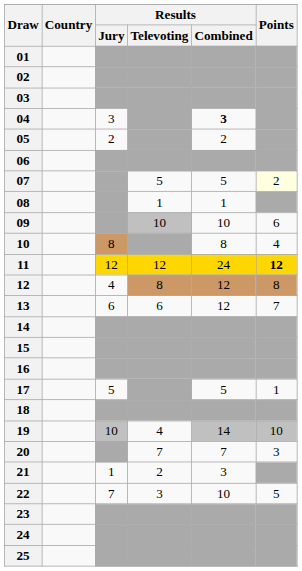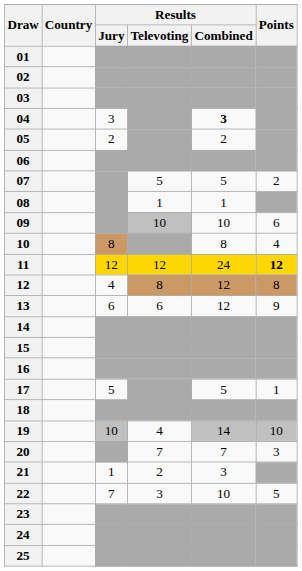 <table class="sortable wikitable collapsible plainrowheaders" style="text-align:center;">
 <tr>
 </tr>
 <tr>
 <th scope="col" rowspan="2">Draw</th>
 <th scope="col" rowspan="2">Country</th>
 <th scope="col" colspan="3">Results</th>
 <th scope="col" rowspan="2">Points</th>
 </tr>
 <tr>
 <th scope="col">Jury</th>
 <th scope="col">Televoting</th>
 <th scope="col">Combined</th>
 </tr>
 <tr>
 <th scope="row" style="text-align:center;">01</th>
 <td style="text-align:left;"></td>
 <td style="background:#AAAAAA;"></td>
 <td style="background:#AAAAAA;"></td>
 <td style="background:#AAAAAA;"></td>
 <td style="background:#AAAAAA;"></td>
 </tr>
 <tr>
 <th scope="row" style="text-align:center;">02</th>
 <td style="text-align:left;"></td>
 <td style="background:#AAAAAA;"></td>
 <td style="background:#AAAAAA;"></td>
 <td style="background:#AAAAAA;"></td>
 <td style="background:#AAAAAA;"></td>
 </tr>
 <tr>
 <th scope="row" style="text-align:center;">03</th>
 <td style="text-align:left;"></td>
 <td style="background:#AAAAAA;"></td>
 <td style="background:#AAAAAA;"></td>
 <td style="background:#AAAAAA;"></td>
 <td style="background:#AAAAAA;"></td>
 </tr>
 <tr>
 <th scope="row" style="text-align:center;">04</th>
 <td style="text-align:left;"></td>
 <td>3</td>
 <td style="background:#AAAAAA;"></td>
 <td><strong>3</strong></td>
 <td style="background:#AAAAAA;"></td>
 </tr>
 <tr>
 <th scope="row" style="text-align:center;">05</th>
 <td style="text-align:left;"></td>
 <td>2</td>
 <td style="background:#AAAAAA;"></td>
 <td>2</td>
 <td style="background:#AAAAAA;"></td>
 </tr>
 <tr>
 <th scope="row" style="text-align:center;">06</th>
 <td style="text-align:left;"></td>
 <td style="background:#AAAAAA;"></td>
 <td style="background:#AAAAAA;"></td>
 <td style="background:#AAAAAA;"></td>
 <td style="background:#AAAAAA;"></td>
 </tr>
 <tr>
 <th scope="row" style="text-align:center;">07</th>
 <td style="text-align:left;"></td>
 <td style="background:#AAAAAA;"></td>
 <td>5</td>
 <td>5</td>
-<td style="background: lightyellow;">2</td>
+<td>2</td>
 </tr>
 <tr>
 <th scope="row" style="text-align:center;">08</th>
 <td style="text-align:left;"></td>
 <td style="background:#AAAAAA;"></td>
 <td>1</td>
 <td>1</td>
 <td style="background:#AAAAAA;"></td>
 </tr>
 <tr>
 <th scope="row" style="text-align:center;">09</th>
 <td style="text-align:left;"></td>
 <td style="background:#AAAAAA;"></td>
 <td style="background:silver;">10</td>
 <td>10</td>
 <td>6</td>
 </tr>
 <tr>
 <th scope="row" style="text-align:center;">10</th>
 <td style="text-align:left;"></td>
 <td style="background:#CC9966;">8</td>
 <td style="background:#AAAAAA;"></td>
 <td>8</td>
 <td>4</td>
 </tr>
 <tr>
 <th scope="row" style="text-align:center;">11</th>
 <td style="text-align:left;"></td>
 <td style="background:gold;">12</td>
 <td style="background:gold;">12</td>
 <td style="background:gold;">24</td>
 <td style="background:gold;"><strong>12</strong></td>
 </tr>
 <tr>
 <th scope="row" style="text-align:center;">12</th>
 <td style="text-align:left;"></td>
 <td>4</td>
 <td style="background:#CC9966;">8</td>
 <td style="background:#CC9966;">12</td>
 <td style="background:#CC9966;">8</td>
 </tr>
 <tr>
 <th scope="row" style="text-align:center;">13</th>
 <td style="text-align:left;"></td>
 <td>6</td>
 <td>6</td>
 <td>12</td>
-<td>7</td>
+<td>9</td>
 </tr>
 <tr>
 <th scope="row" style="text-align:center;">14</th>
 <td style="text-align:left;"></td>
 <td style="background:#AAAAAA;"></td>
 <td style="background:#AAAAAA;"></td>
 <td style="background:#AAAAAA;"></td>
 <td style="background:#AAAAAA;"></td>
 </tr>
 <tr>
 <th scope="row" style="text-align:center;">15</th>
 <td style="text-align:left;"></td>
 <td style="background:#AAAAAA;"></td>
 <td style="background:#AAAAAA;"></td>
 <td style="background:#AAAAAA;"></td>
 <td style="background:#AAAAAA;"></td>
 </tr>
 <tr>
 <th scope="row" style="text-align:center;">16</th>
 <td style="text-align:left;"></td>
 <td style="background:#AAAAAA;"></td>
 <td style="background:#AAAAAA;"></td>
 <td style="background:#AAAAAA;"></td>
 <td style="background:#AAAAAA;"></td>
 </tr>
 <tr>
 <th scope="row" style="text-align:center;">17</th>
 <td style="text-align:left;"></td>
 <td>5</td>
 <td style="background:#AAAAAA;"></td>
 <td>5</td>
 <td>1</td>
 </tr>
 <tr class="sortbottom">
 <th scope="row" style="text-align:center;">18</th>
 <td style="text-align:left;"></td>
 <td style="background:#AAAAAA;"></td>
 <td style="background:#AAAAAA;"></td>
 <td style="background:#AAAAAA;"></td>
 <td style="background:#AAAAAA;"></td>
 </tr>
 <tr>
 <th scope="row" style="text-align:center;">19</th>
 <td style="text-align:left;"></td>
 <td style="background:silver;">10</td>
 <td>4</td>
 <td style="background:silver;">14</td>
 <td style="background:silver;">10</td>
 </tr>
 <tr>
 <th scope="row" style="text-align:center;">20</th>
 <td style="text-align:left;"></td>
 <td style="background:#AAAAAA;"></td>
 <td>7</td>
 <td>7</td>
 <td>3</td>
 </tr>
 <tr>
 <th scope="row" style="text-align:center;">21</th>
 <td style="text-align:left;"></td>
 <td>1</td>
 <td>2</td>
 <td>3</td>
 <td style="background:#AAAAAA;"></td>
 </tr>
 <tr>
 <th scope="row" style="text-align:center;">22</th>
 <td style="text-align:left;"></td>
 <td>7</td>
 <td>3</td>
 <td>10</td>
 <td>5</td>
 </tr>
 <tr>
 <th scope="row" style="text-align:center;">23</th>
 <td style="text-align:left;"></td>
 <td style="background:#AAAAAA;"></td>
 <td style="background:#AAAAAA;"></td>
 <td style="background:#AAAAAA;"></td>
 <td style="background:#AAAAAA;"></td>
 </tr>
 <tr>
 <th scope="row" style="text-align:center;">24</th>
 <td style="text-align:left;"></td>
 <td style="background:#AAAAAA;"></td>
 <td style="background:#AAAAAA;"></td>
 <td style="background:#AAAAAA;"></td>
 <td style="background:#AAAAAA;"></td>
 </tr>
 <tr>
 <th scope="row" style="text-align:center;">25</th>
 <td style="text-align:left;"></td>
 <td style="background:#AAAAAA;"></td>
 <td style="background:#AAAAAA;"></td>
 <td style="background:#AAAAAA;"></td>
 <td style="background:#AAAAAA;"></td>
 </tr>
 </table>
